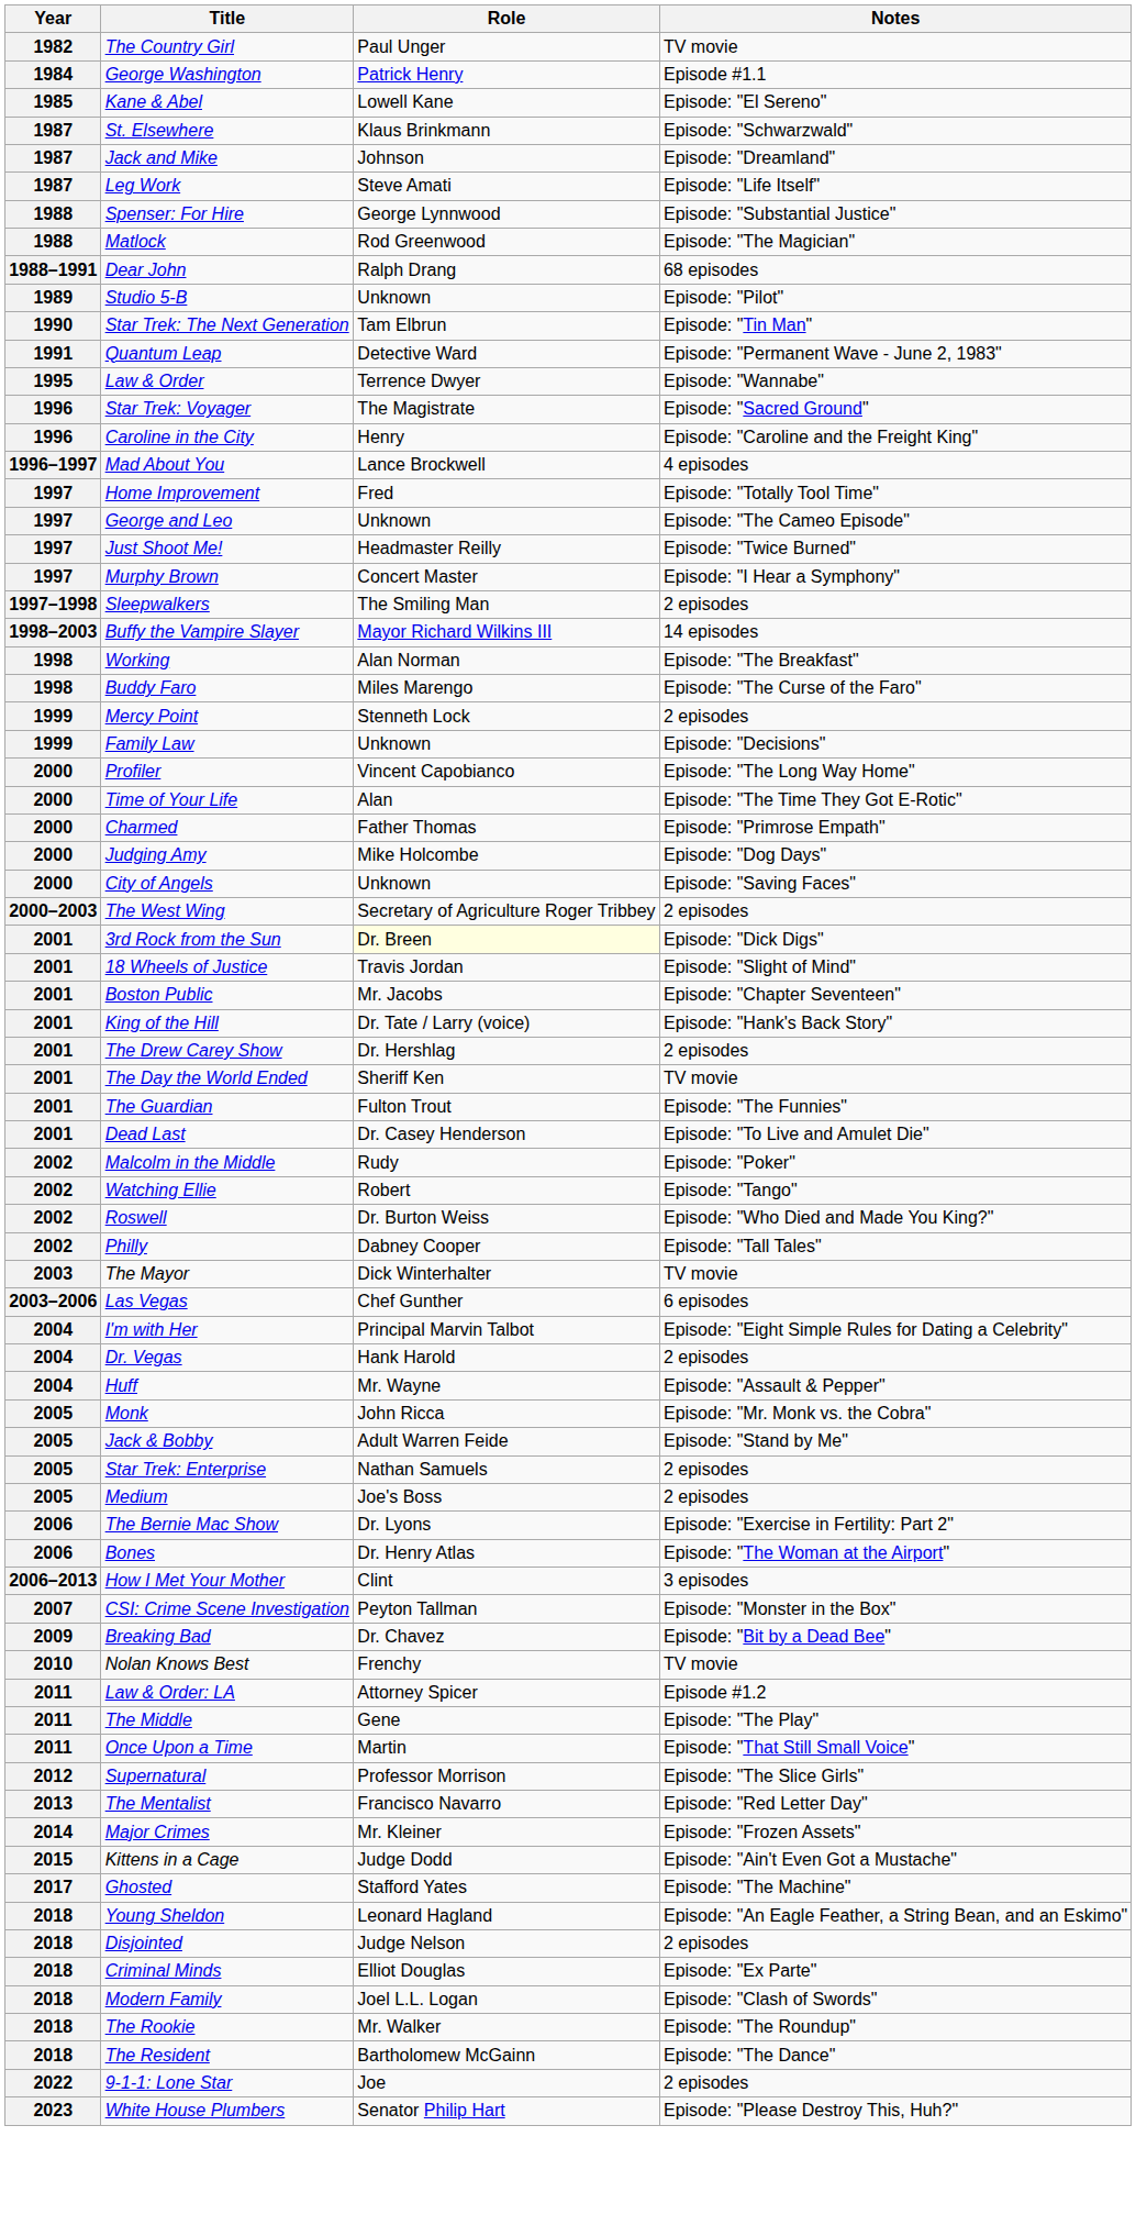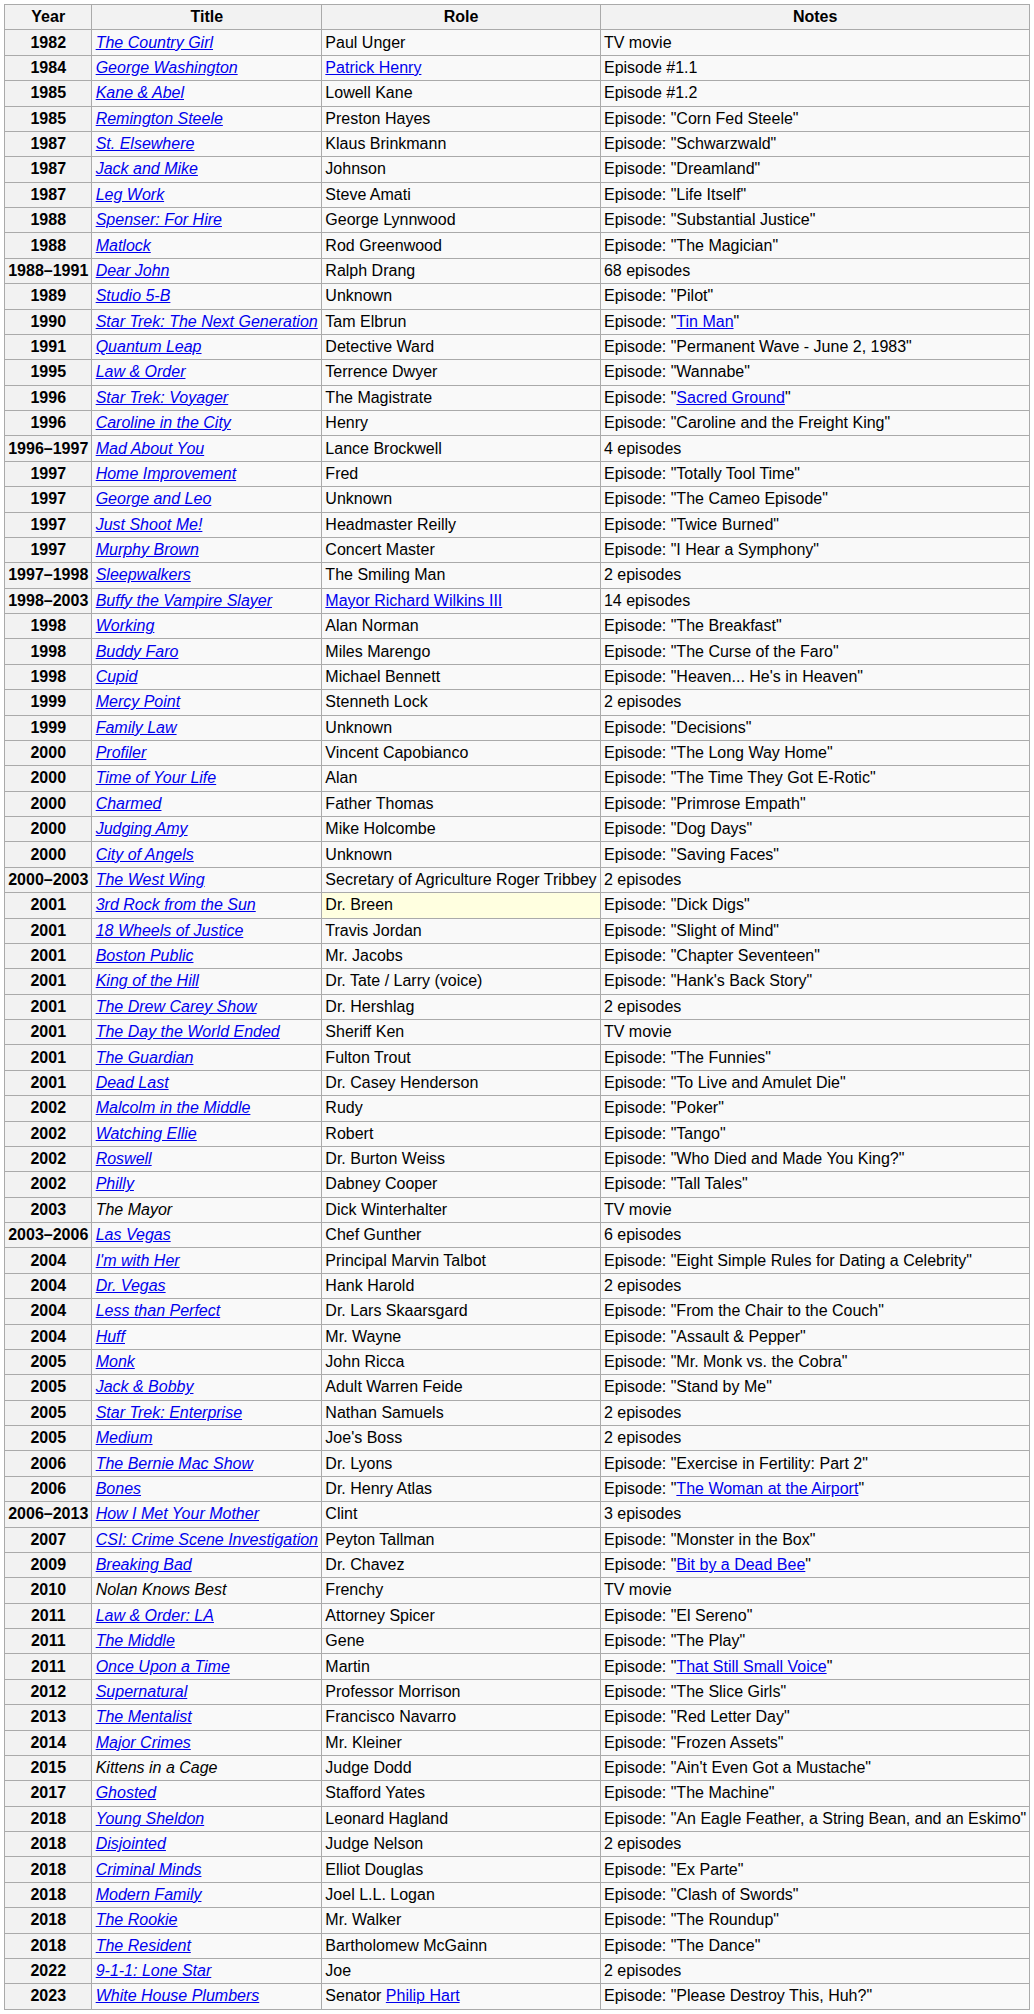 <table class="wikitable sortable plainrowheaders">
 <tr>
 <th scope="col">Year</th>
 <th scope="col">Title</th>
 <th scope="col">Role</th>
 <th scope="col" class="unsortable">Notes</th>
 </tr>
 <tr>
 <th scope="row">1982</th>
 <td><em><a href='#'>The Country Girl</a></em></td>
 <td>Paul Unger</td>
 <td>TV movie</td>
 </tr>
 <tr>
 <th scope="row">1984</th>
 <td><em><a href='#'>George Washington</a></em></td>
 <td><a href='#'>Patrick Henry</a></td>
 <td>Episode #1.1</td>
 </tr>
 <tr>
 <th scope="row">1985</th>
 <td><em><a href='#'>Kane & Abel</a></em></td>
 <td>Lowell Kane</td>
-<td>Episode: "El Sereno"</td>
+<td>Episode #1.2</td>
+</tr>
+<tr>
+<th scope="row">1985</th>
+<td><em><a href='#'>Remington Steele</a></em></td>
+<td>Preston Hayes</td>
+<td>Episode: "Corn Fed Steele"</td>
 </tr>
 <tr>
 <th scope="row">1987</th>
 <td><em><a href='#'>St. Elsewhere</a></em></td>
 <td>Klaus Brinkmann</td>
 <td>Episode: "Schwarzwald"</td>
 </tr>
 <tr>
 <th scope="row">1987</th>
 <td><em><a href='#'>Jack and Mike</a></em></td>
 <td>Johnson</td>
 <td>Episode: "Dreamland"</td>
 </tr>
 <tr>
 <th scope="row">1987</th>
 <td><em><a href='#'>Leg Work</a></em></td>
 <td>Steve Amati</td>
 <td>Episode: "Life Itself"</td>
 </tr>
 <tr>
 <th scope="row">1988</th>
 <td><em><a href='#'>Spenser: For Hire</a></em></td>
 <td>George Lynnwood</td>
 <td>Episode: "Substantial Justice"</td>
 </tr>
 <tr>
 <th scope="row">1988</th>
 <td><em><a href='#'>Matlock</a></em></td>
 <td>Rod Greenwood</td>
 <td>Episode: "The Magician"</td>
 </tr>
 <tr>
 <th scope="row">1988–1991</th>
 <td><em><a href='#'>Dear John</a></em></td>
 <td>Ralph Drang</td>
 <td>68 episodes</td>
 </tr>
 <tr>
 <th scope="row">1989</th>
 <td><em><a href='#'>Studio 5-B</a></em></td>
 <td>Unknown</td>
 <td>Episode: "Pilot"</td>
 </tr>
 <tr>
 <th scope="row">1990</th>
 <td><em><a href='#'>Star Trek: The Next Generation</a></em></td>
 <td>Tam Elbrun</td>
 <td>Episode: "<a href='#'>Tin Man</a>"</td>
 </tr>
 <tr>
 <th scope="row">1991</th>
 <td><em><a href='#'>Quantum Leap</a></em></td>
 <td>Detective Ward</td>
 <td>Episode: "Permanent Wave - June 2, 1983"</td>
 </tr>
 <tr>
 <th scope="row">1995</th>
 <td><em><a href='#'>Law & Order</a></em></td>
 <td>Terrence Dwyer</td>
 <td>Episode: "Wannabe"</td>
 </tr>
 <tr>
 <th scope="row">1996</th>
 <td><em><a href='#'>Star Trek: Voyager</a></em></td>
 <td>The Magistrate</td>
 <td>Episode: "<a href='#'>Sacred Ground</a>"</td>
 </tr>
 <tr>
 <th scope="row">1996</th>
 <td><em><a href='#'>Caroline in the City</a></em></td>
 <td>Henry</td>
 <td>Episode: "Caroline and the Freight King"</td>
 </tr>
 <tr>
 <th scope="row">1996–1997</th>
 <td><em><a href='#'>Mad About You</a></em></td>
 <td>Lance Brockwell</td>
 <td>4 episodes</td>
 </tr>
 <tr>
 <th scope="row">1997</th>
 <td><em><a href='#'>Home Improvement</a></em></td>
 <td>Fred</td>
 <td>Episode: "Totally Tool Time"</td>
 </tr>
 <tr>
 <th scope="row">1997</th>
 <td><em><a href='#'>George and Leo</a></em></td>
 <td>Unknown</td>
 <td>Episode: "The Cameo Episode"</td>
 </tr>
 <tr>
 <th scope="row">1997</th>
 <td><em><a href='#'>Just Shoot Me!</a></em></td>
 <td>Headmaster Reilly</td>
 <td>Episode: "Twice Burned"</td>
 </tr>
 <tr>
 <th scope="row">1997</th>
 <td><em><a href='#'>Murphy Brown</a></em></td>
 <td>Concert Master</td>
 <td>Episode: "I Hear a Symphony"</td>
 </tr>
 <tr>
 <th scope="row">1997–1998</th>
 <td><em><a href='#'>Sleepwalkers</a></em></td>
 <td>The Smiling Man</td>
 <td>2 episodes</td>
 </tr>
 <tr>
 <th scope="row">1998–2003</th>
 <td><em><a href='#'>Buffy the Vampire Slayer</a></em></td>
 <td><a href='#'>Mayor Richard Wilkins III</a></td>
 <td>14 episodes</td>
 </tr>
 <tr>
 <th scope="row">1998</th>
 <td><em><a href='#'>Working</a></em></td>
 <td>Alan Norman</td>
 <td>Episode: "The Breakfast"</td>
 </tr>
 <tr>
 <th scope="row">1998</th>
 <td><em><a href='#'>Buddy Faro</a></em></td>
 <td>Miles Marengo</td>
 <td>Episode: "The Curse of the Faro"</td>
+</tr>
+<tr>
+<th scope="row">1998</th>
+<td><em><a href='#'>Cupid</a></em></td>
+<td>Michael Bennett</td>
+<td>Episode: "Heaven... He's in Heaven"</td>
 </tr>
 <tr>
 <th scope="row">1999</th>
 <td><em><a href='#'>Mercy Point</a></em></td>
 <td>Stenneth Lock</td>
 <td>2 episodes</td>
 </tr>
 <tr>
 <th scope="row">1999</th>
 <td><em><a href='#'>Family Law</a></em></td>
 <td>Unknown</td>
 <td>Episode: "Decisions"</td>
 </tr>
 <tr>
 <th scope="row">2000</th>
 <td><em><a href='#'>Profiler</a></em></td>
 <td>Vincent Capobianco</td>
 <td>Episode: "The Long Way Home"</td>
 </tr>
 <tr>
 <th scope="row">2000</th>
 <td><em><a href='#'>Time of Your Life</a></em></td>
 <td>Alan</td>
 <td>Episode: "The Time They Got E-Rotic"</td>
 </tr>
 <tr>
 <th scope="row">2000</th>
 <td><em><a href='#'>Charmed</a></em></td>
 <td>Father Thomas</td>
 <td>Episode: "Primrose Empath"</td>
 </tr>
 <tr>
 <th scope="row">2000</th>
 <td><em><a href='#'>Judging Amy</a></em></td>
 <td>Mike Holcombe</td>
 <td>Episode: "Dog Days"</td>
 </tr>
 <tr>
 <th scope="row">2000</th>
 <td><em><a href='#'>City of Angels</a></em></td>
 <td>Unknown</td>
 <td>Episode: "Saving Faces"</td>
 </tr>
 <tr>
 <th scope="row">2000–2003</th>
 <td><em><a href='#'>The West Wing</a></em></td>
 <td>Secretary of Agriculture Roger Tribbey</td>
 <td>2 episodes</td>
 </tr>
 <tr>
 <th scope="row">2001</th>
 <td><em><a href='#'>3rd Rock from the Sun</a></em></td>
 <td style="background: lightyellow;">Dr. Breen</td>
 <td>Episode: "Dick Digs"</td>
 </tr>
 <tr>
 <th scope="row">2001</th>
 <td><em><a href='#'>18 Wheels of Justice</a></em></td>
 <td>Travis Jordan</td>
 <td>Episode: "Slight of Mind"</td>
 </tr>
 <tr>
 <th scope="row">2001</th>
 <td><em><a href='#'>Boston Public</a></em></td>
 <td>Mr. Jacobs</td>
 <td>Episode: "Chapter Seventeen"</td>
 </tr>
 <tr>
 <th scope="row">2001</th>
 <td><em><a href='#'>King of the Hill</a></em></td>
 <td>Dr. Tate / Larry (voice)</td>
 <td>Episode: "Hank's Back Story"</td>
 </tr>
 <tr>
 <th scope="row">2001</th>
 <td><em><a href='#'>The Drew Carey Show</a></em></td>
 <td>Dr. Hershlag</td>
 <td>2 episodes</td>
 </tr>
 <tr>
 <th scope="row">2001</th>
 <td><em><a href='#'>The Day the World Ended</a></em></td>
 <td>Sheriff Ken</td>
 <td>TV movie</td>
 </tr>
 <tr>
 <th scope="row">2001</th>
 <td><em><a href='#'>The Guardian</a></em></td>
 <td>Fulton Trout</td>
 <td>Episode: "The Funnies"</td>
 </tr>
 <tr>
 <th scope="row">2001</th>
 <td><em><a href='#'>Dead Last</a></em></td>
 <td>Dr. Casey Henderson</td>
 <td>Episode: "To Live and Amulet Die"</td>
 </tr>
 <tr>
 <th scope="row">2002</th>
 <td><em><a href='#'>Malcolm in the Middle</a></em></td>
 <td>Rudy</td>
 <td>Episode: "Poker"</td>
 </tr>
 <tr>
 <th scope="row">2002</th>
 <td><em><a href='#'>Watching Ellie</a></em></td>
 <td>Robert</td>
 <td>Episode: "Tango"</td>
 </tr>
 <tr>
 <th scope="row">2002</th>
 <td><em><a href='#'>Roswell</a></em></td>
 <td>Dr. Burton Weiss</td>
 <td>Episode: "Who Died and Made You King?"</td>
 </tr>
 <tr>
 <th scope="row">2002</th>
 <td><em><a href='#'>Philly</a></em></td>
 <td>Dabney Cooper</td>
 <td>Episode: "Tall Tales"</td>
 </tr>
 <tr>
 <th scope="row">2003</th>
 <td><em>The Mayor</em></td>
 <td>Dick Winterhalter</td>
 <td>TV movie</td>
 </tr>
 <tr>
 <th scope="row">2003–2006</th>
 <td><em><a href='#'>Las Vegas</a></em></td>
 <td>Chef Gunther</td>
 <td>6 episodes</td>
 </tr>
 <tr>
 <th scope="row">2004</th>
 <td><em><a href='#'>I'm with Her</a></em></td>
 <td>Principal Marvin Talbot</td>
 <td>Episode: "Eight Simple Rules for Dating a Celebrity"</td>
 </tr>
 <tr>
 <th scope="row">2004</th>
 <td><em><a href='#'>Dr. Vegas</a></em></td>
 <td>Hank Harold</td>
 <td>2 episodes</td>
 </tr>
 <tr>
 <th scope="row">2004</th>
+<td><em><a href='#'>Less than Perfect</a></em></td>
+<td>Dr. Lars Skaarsgard</td>
+<td>Episode: "From the Chair to the Couch"</td>
+</tr>
+<tr>
+<th scope="row">2004</th>
 <td><em><a href='#'>Huff</a></em></td>
 <td>Mr. Wayne</td>
 <td>Episode: "Assault & Pepper"</td>
 </tr>
 <tr>
 <th scope="row">2005</th>
 <td><em><a href='#'>Monk</a></em></td>
 <td>John Ricca</td>
 <td>Episode: "Mr. Monk vs. the Cobra"</td>
 </tr>
 <tr>
 <th scope="row">2005</th>
 <td><em><a href='#'>Jack & Bobby</a></em></td>
 <td>Adult Warren Feide</td>
 <td>Episode: "Stand by Me"</td>
 </tr>
 <tr>
 <th scope="row">2005</th>
 <td><em><a href='#'>Star Trek: Enterprise</a></em></td>
 <td>Nathan Samuels</td>
 <td>2 episodes</td>
 </tr>
 <tr>
 <th scope="row">2005</th>
 <td><em><a href='#'>Medium</a></em></td>
 <td>Joe's Boss</td>
 <td>2 episodes</td>
 </tr>
 <tr>
 <th scope="row">2006</th>
 <td><em><a href='#'>The Bernie Mac Show</a></em></td>
 <td>Dr. Lyons</td>
 <td>Episode: "Exercise in Fertility: Part 2"</td>
 </tr>
 <tr>
 <th scope="row">2006</th>
 <td><em><a href='#'>Bones</a></em></td>
 <td>Dr. Henry Atlas</td>
 <td>Episode: "<a href='#'>The Woman at the Airport</a>"</td>
 </tr>
 <tr>
 <th scope="row">2006–2013</th>
 <td><em><a href='#'>How I Met Your Mother</a></em></td>
 <td>Clint</td>
 <td>3 episodes</td>
 </tr>
 <tr>
 <th scope="row">2007</th>
 <td><em><a href='#'>CSI: Crime Scene Investigation</a></em></td>
 <td>Peyton Tallman</td>
 <td>Episode: "Monster in the Box"</td>
 </tr>
 <tr>
 <th scope="row">2009</th>
 <td><em><a href='#'>Breaking Bad</a></em></td>
 <td>Dr. Chavez</td>
 <td>Episode: "<a href='#'>Bit by a Dead Bee</a>"</td>
 </tr>
 <tr>
 <th scope="row">2010</th>
 <td><em>Nolan Knows Best</em></td>
 <td>Frenchy</td>
 <td>TV movie</td>
 </tr>
 <tr>
 <th scope="row">2011</th>
 <td><em><a href='#'>Law & Order: LA</a></em></td>
 <td>Attorney Spicer</td>
-<td>Episode #1.2</td>
+<td>Episode: "El Sereno"</td>
 </tr>
 <tr>
 <th scope="row">2011</th>
 <td><em><a href='#'>The Middle</a></em></td>
 <td>Gene</td>
 <td>Episode: "The Play"</td>
 </tr>
 <tr>
 <th scope="row">2011</th>
 <td><em><a href='#'>Once Upon a Time</a></em></td>
 <td>Martin</td>
 <td>Episode: "<a href='#'>That Still Small Voice</a>"</td>
 </tr>
 <tr>
 <th scope="row">2012</th>
 <td><em><a href='#'>Supernatural</a></em></td>
 <td>Professor Morrison</td>
 <td>Episode: "The Slice Girls"</td>
 </tr>
 <tr>
 <th scope="row">2013</th>
 <td><em><a href='#'>The Mentalist</a></em></td>
 <td>Francisco Navarro</td>
 <td>Episode: "Red Letter Day"</td>
 </tr>
 <tr>
 <th scope="row">2014</th>
 <td><em><a href='#'>Major Crimes</a></em></td>
 <td>Mr. Kleiner</td>
 <td>Episode: "Frozen Assets"</td>
 </tr>
 <tr>
 <th scope="row">2015</th>
 <td><em>Kittens in a Cage</em></td>
 <td>Judge Dodd</td>
 <td>Episode: "Ain't Even Got a Mustache"</td>
 </tr>
 <tr>
 <th scope="row">2017</th>
 <td><em><a href='#'>Ghosted</a></em></td>
 <td>Stafford Yates</td>
 <td>Episode: "The Machine"</td>
 </tr>
 <tr>
 <th scope="row">2018</th>
 <td><em><a href='#'>Young Sheldon</a></em></td>
 <td>Leonard Hagland</td>
 <td>Episode: "An Eagle Feather, a String Bean, and an Eskimo"</td>
 </tr>
 <tr>
 <th scope="row">2018</th>
 <td><em><a href='#'>Disjointed</a></em></td>
 <td>Judge Nelson</td>
 <td>2 episodes</td>
 </tr>
 <tr>
 <th scope="row">2018</th>
 <td><em><a href='#'>Criminal Minds</a></em></td>
 <td>Elliot Douglas</td>
 <td>Episode: "Ex Parte"</td>
 </tr>
 <tr>
 <th scope="row">2018</th>
 <td><em><a href='#'>Modern Family</a></em></td>
 <td>Joel L.L. Logan</td>
 <td>Episode: "Clash of Swords"</td>
 </tr>
 <tr>
 <th scope="row">2018</th>
 <td><em><a href='#'>The Rookie</a></em></td>
 <td>Mr. Walker</td>
 <td>Episode: "The Roundup"</td>
 </tr>
 <tr>
 <th scope="row">2018</th>
 <td><em><a href='#'>The Resident</a></em></td>
 <td>Bartholomew McGainn</td>
 <td>Episode: "The Dance"</td>
 </tr>
 <tr>
 <th scope="row">2022</th>
 <td><em><a href='#'>9-1-1: Lone Star</a></em></td>
 <td>Joe</td>
 <td>2 episodes</td>
 </tr>
 <tr>
 <th scope="row">2023</th>
 <td><em><a href='#'>White House Plumbers</a></em></td>
 <td>Senator <a href='#'>Philip Hart</a></td>
 <td>Episode: "Please Destroy This, Huh?"</td>
 </tr>
 </table>
